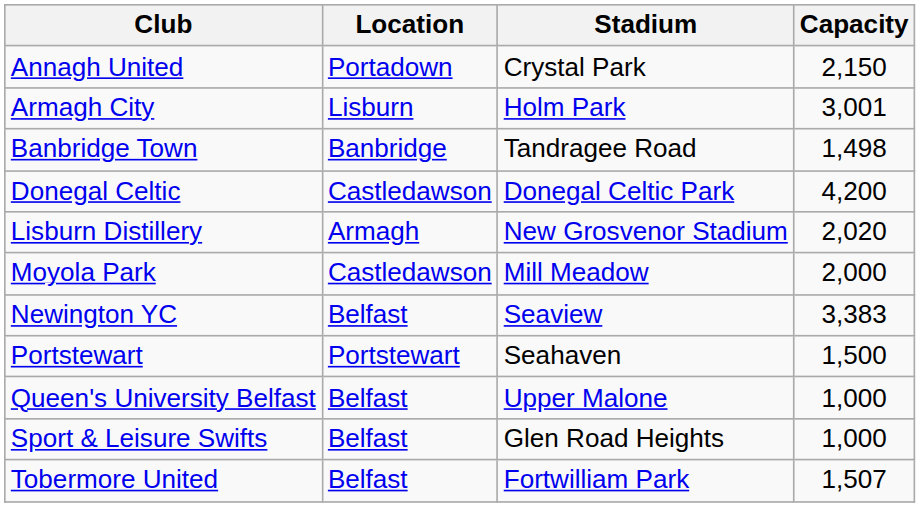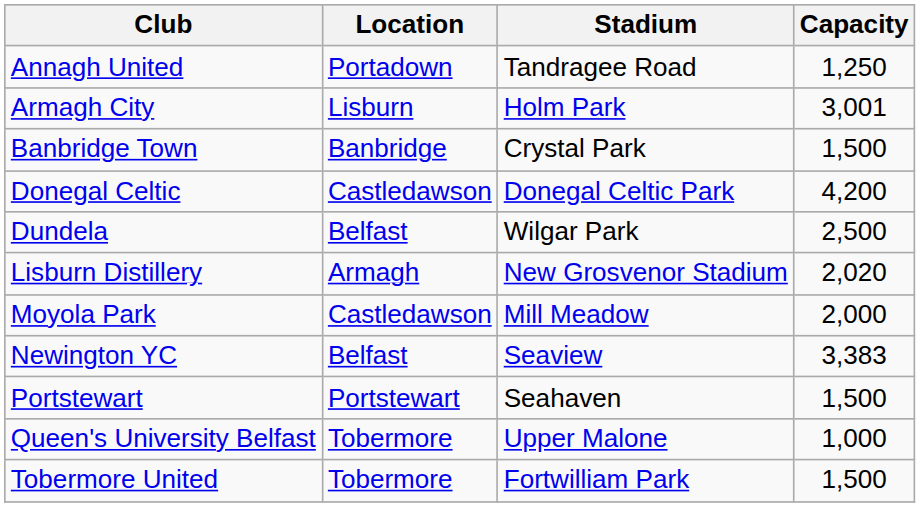 <table class="wikitable sortable">
 <tr>
 <th>Club</th>
 <th>Location</th>
 <th>Stadium</th>
 <th>Capacity</th>
 </tr>
 <tr>
 <td><a href='#'>Annagh United</a></td>
 <td><a href='#'>Portadown</a></td>
-<td>Crystal Park</td>
-<td style="text-align:center;">2,150</td>
+<td>Tandragee Road</td>
+<td style="text-align:center;">1,250</td>
 </tr>
 <tr>
 <td><a href='#'>Armagh City</a></td>
 <td><a href='#'>Lisburn</a></td>
 <td><a href='#'>Holm Park</a></td>
 <td style="text-align:center;">3,001</td>
 </tr>
 <tr>
 <td><a href='#'>Banbridge Town</a></td>
 <td><a href='#'>Banbridge</a></td>
-<td>Tandragee Road</td>
-<td style="text-align:center;">1,498</td>
+<td>Crystal Park</td>
+<td style="text-align:center;">1,500</td>
 </tr>
 <tr>
 <td><a href='#'>Donegal Celtic</a></td>
 <td><a href='#'>Castledawson</a></td>
 <td><a href='#'>Donegal Celtic Park</a></td>
 <td style="text-align:center;">4,200</td>
+</tr>
+<tr>
+<td><a href='#'>Dundela</a></td>
+<td><a href='#'>Belfast</a></td>
+<td>Wilgar Park</td>
+<td style="text-align:center;">2,500</td>
 </tr>
 <tr>
 <td><a href='#'>Lisburn Distillery</a></td>
 <td><a href='#'>Armagh</a></td>
 <td><a href='#'>New Grosvenor Stadium</a></td>
 <td style="text-align:center;">2,020</td>
 </tr>
 <tr>
 <td><a href='#'>Moyola Park</a></td>
 <td><a href='#'>Castledawson</a></td>
 <td><a href='#'>Mill Meadow</a></td>
 <td style="text-align:center;">2,000</td>
 </tr>
 <tr>
 <td><a href='#'>Newington YC</a></td>
 <td><a href='#'>Belfast</a></td>
 <td><a href='#'>Seaview</a></td>
 <td style="text-align:center;">3,383</td>
 </tr>
 <tr>
 <td><a href='#'>Portstewart</a></td>
 <td><a href='#'>Portstewart</a></td>
 <td>Seahaven</td>
 <td style="text-align:center;">1,500</td>
 </tr>
 <tr>
 <td><a href='#'>Queen's University Belfast</a></td>
-<td><a href='#'>Belfast</a></td>
+<td><a href='#'>Tobermore</a></td>
 <td><a href='#'>Upper Malone</a></td>
 <td style="text-align:center;">1,000</td>
 </tr>
 <tr>
-<td><a href='#'>Sport & Leisure Swifts</a></td>
-<td><a href='#'>Belfast</a></td>
-<td>Glen Road Heights</td>
-<td style="text-align:center;">1,000</td>
-</tr>
-<tr>
 <td><a href='#'>Tobermore United</a></td>
-<td><a href='#'>Belfast</a></td>
+<td><a href='#'>Tobermore</a></td>
 <td><a href='#'>Fortwilliam Park</a></td>
-<td style="text-align:center;">1,507</td>
+<td style="text-align:center;">1,500</td>
 </tr>
 </table>
